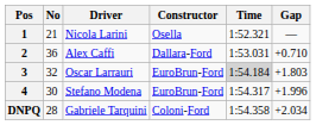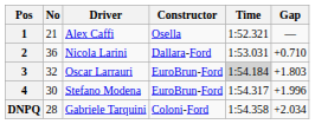 <table class="wikitable sortable" style="font-size: 95%;">
 <tr>
 <th>Pos</th>
 <th>No</th>
 <th>Driver</th>
 <th>Constructor</th>
 <th>Time</th>
 <th>Gap</th>
 </tr>
 <tr>
 <th>1</th>
 <td>21</td>
-<td> <a href='#'>Nicola Larini</a></td>
+<td> <a href='#'>Alex Caffi</a></td>
 <td><a href='#'>Osella</a></td>
 <td>1:52.321</td>
 <td align="center">—</td>
 </tr>
 <tr>
 <th>2</th>
 <td>36</td>
-<td> <a href='#'>Alex Caffi</a></td>
+<td> <a href='#'>Nicola Larini</a></td>
 <td><a href='#'>Dallara</a>-<a href='#'>Ford</a></td>
 <td>1:53.031</td>
 <td>+0.710</td>
 </tr>
 <tr>
 <th>3</th>
 <td>32</td>
 <td> <a href='#'>Oscar Larrauri</a></td>
 <td><a href='#'>EuroBrun</a>-<a href='#'>Ford</a></td>
 <td style="background: lightgrey;">1:54.184</td>
 <td>+1.803</td>
 </tr>
 <tr>
 <th>4</th>
 <td>30</td>
 <td> <a href='#'>Stefano Modena</a></td>
 <td><a href='#'>EuroBrun</a>-<a href='#'>Ford</a></td>
 <td>1:54.317</td>
 <td>+1.996</td>
 </tr>
 <tr>
 <th>DNPQ</th>
 <td>28</td>
 <td> <a href='#'>Gabriele Tarquini</a></td>
 <td><a href='#'>Coloni</a>-<a href='#'>Ford</a></td>
 <td>1:54.358</td>
 <td>+2.034</td>
 </tr>
 </table>
